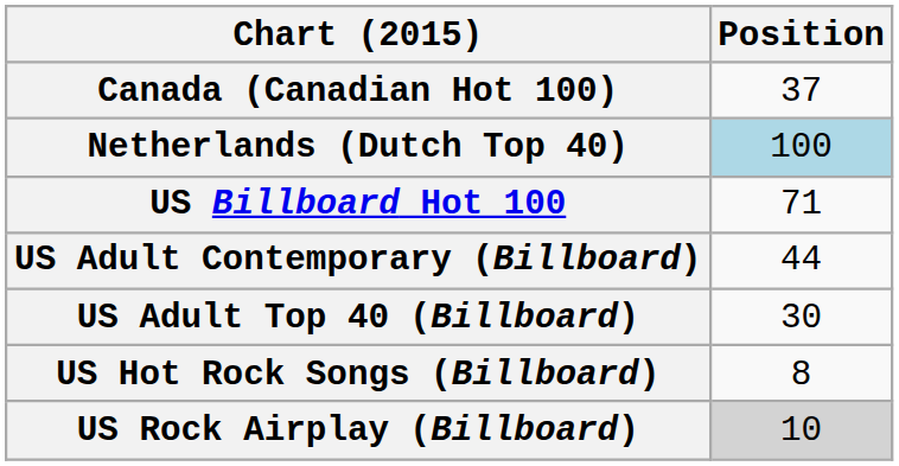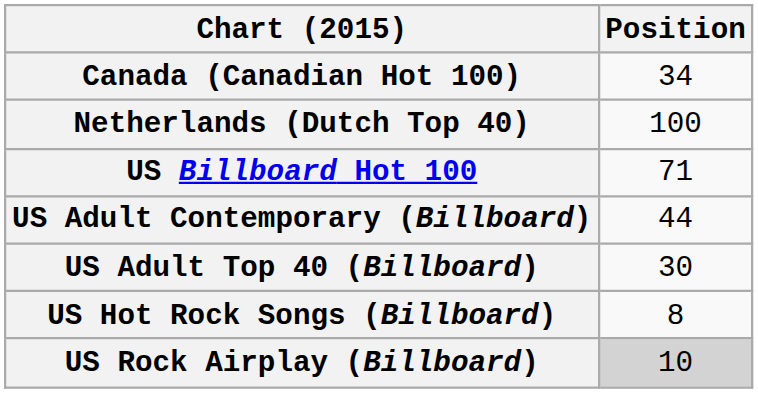 <table class="wikitable sortable plainrowheaders" style="text-align:center">
 <tr>
 <th scope="col">Chart (2015)</th>
 <th scope="col">Position</th>
 </tr>
 <tr>
 <th scope="row">Canada (Canadian Hot 100)</th>
-<td style="text-align:center;">37</td>
+<td style="text-align:center;">34</td>
 </tr>
 <tr>
 <th scope="row">Netherlands (Dutch Top 40)</th>
-<td style="background: lightblue; text-align:center;">100</td>
+<td style="text-align:center;">100</td>
 </tr>
 <tr>
 <th scope="row">US <a href='#'><em>Billboard</em> Hot 100</a></th>
 <td style="text-align:center;">71</td>
 </tr>
 <tr>
 <th scope="row">US Adult Contemporary (<em>Billboard</em>)</th>
 <td style="text-align:center;">44</td>
 </tr>
 <tr>
 <th scope="row">US Adult Top 40 (<em>Billboard</em>)</th>
 <td style="text-align:center;">30</td>
 </tr>
 <tr>
 <th scope="row">US Hot Rock Songs (<em>Billboard</em>)</th>
 <td style="text-align:center;">8</td>
 </tr>
 <tr>
 <th scope="row">US Rock Airplay (<em>Billboard</em>)</th>
 <td style="background: lightgrey; text-align:center;">10</td>
 </tr>
 </table>
